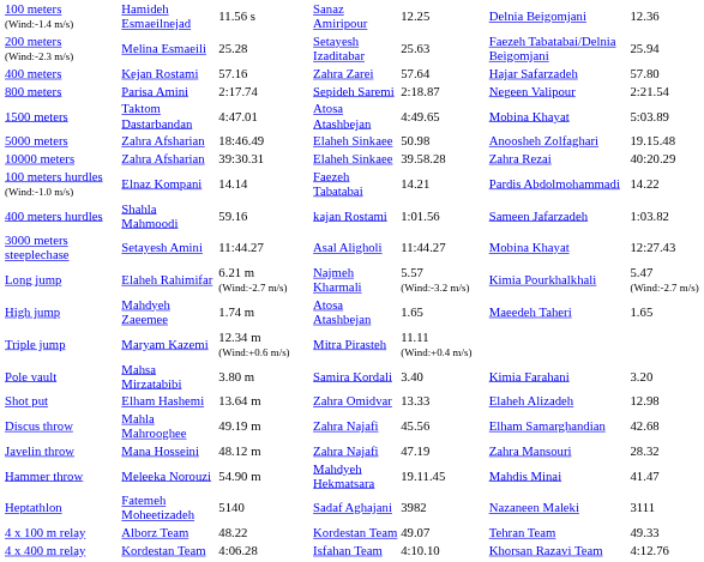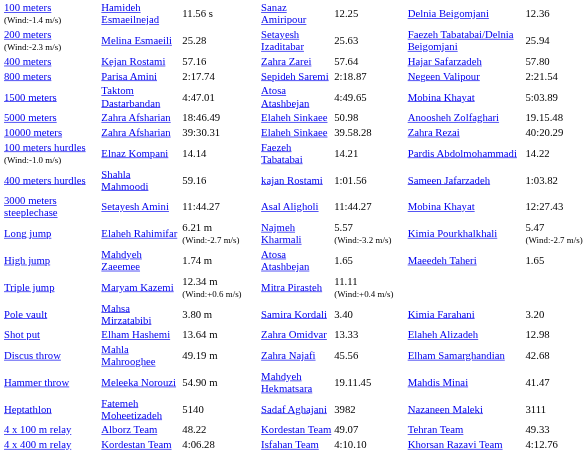 <table>
 <tr>
 <td><a href='#'>100 meters</a><br> <small>(Wind:-1.4 m/s)</small></td>
 <td><a href='#'>Hamideh Esmaeilnejad</a></td>
 <td>11.56 s</td>
 <td><a href='#'>Sanaz Amiripour</a></td>
 <td>12.25</td>
 <td><a href='#'>Delnia Beigomjani</a></td>
 <td>12.36</td>
 </tr>
 <tr>
 <td><a href='#'>200 meters</a><br> <small>(Wind:-2.3 m/s)</small></td>
 <td><a href='#'>Melina Esmaeili</a></td>
 <td>25.28</td>
 <td><a href='#'>Setayesh Izaditabar</a></td>
 <td>25.63</td>
 <td><a href='#'>Faezeh Tabatabai/Delnia Beigomjani</a></td>
 <td>25.94</td>
 </tr>
 <tr>
 <td><a href='#'>400 meters</a></td>
 <td><a href='#'>Kejan Rostami</a></td>
 <td>57.16</td>
 <td><a href='#'>Zahra Zarei</a></td>
 <td>57.64</td>
 <td><a href='#'>Hajar Safarzadeh</a></td>
 <td>57.80</td>
 </tr>
 <tr>
 <td><a href='#'>800 meters</a></td>
 <td><a href='#'>Parisa Amini</a></td>
 <td>2:17.74</td>
 <td><a href='#'>Sepideh Saremi</a></td>
 <td>2:18.87</td>
 <td><a href='#'>Negeen Valipour</a></td>
 <td>2:21.54</td>
 </tr>
 <tr>
 <td><a href='#'>1500 meters</a></td>
 <td><a href='#'>Taktom Dastarbandan</a></td>
 <td>4:47.01</td>
 <td><a href='#'>Atosa Atashbejan</a></td>
 <td>4:49.65</td>
 <td><a href='#'>Mobina Khayat</a></td>
 <td>5:03.89</td>
 </tr>
 <tr>
 <td><a href='#'>5000 meters</a></td>
 <td><a href='#'>Zahra Afsharian</a></td>
 <td>18:46.49</td>
 <td><a href='#'>Elaheh Sinkaee</a></td>
 <td>50.98</td>
 <td><a href='#'>Anoosheh Zolfaghari</a></td>
 <td>19.15.48</td>
 </tr>
 <tr>
 <td><a href='#'>10000 meters</a></td>
 <td><a href='#'>Zahra Afsharian</a></td>
 <td>39:30.31</td>
 <td><a href='#'>Elaheh Sinkaee</a></td>
 <td>39.58.28</td>
 <td><a href='#'>Zahra Rezai</a></td>
 <td>40:20.29</td>
 </tr>
 <tr>
 <td><a href='#'>100 meters hurdles</a> <small>(Wind:-1.0 m/s)</small></td>
 <td><a href='#'>Elnaz Kompani</a></td>
 <td>14.14</td>
 <td><a href='#'>Faezeh Tabatabai</a></td>
 <td>14.21</td>
 <td><a href='#'>Pardis Abdolmohammadi</a></td>
 <td>14.22</td>
 </tr>
 <tr>
 <td><a href='#'>400 meters hurdles</a></td>
 <td><a href='#'>Shahla Mahmoodi</a></td>
 <td>59.16 </td>
 <td><a href='#'>kajan Rostami</a></td>
 <td>1:01.56</td>
 <td><a href='#'>Sameen Jafarzadeh</a></td>
 <td>1:03.82</td>
 </tr>
 <tr>
 <td><a href='#'>3000 meters steeplechase</a></td>
 <td><a href='#'>Setayesh Amini</a></td>
 <td>11:44.27</td>
 <td><a href='#'>Asal Aligholi</a></td>
 <td>11:44.27</td>
 <td><a href='#'>Mobina Khayat</a></td>
 <td>12:27.43</td>
 </tr>
 <tr>
 <td><a href='#'>Long jump</a></td>
 <td><a href='#'>Elaheh Rahimifar</a></td>
 <td>6.21 m <small>(Wind:-2.7 m/s)</small></td>
 <td><a href='#'>Najmeh Kharmali</a></td>
 <td>5.57 <small>(Wind:-3.2 m/s)</small></td>
 <td><a href='#'>Kimia Pourkhalkhali</a></td>
 <td>5.47 <small>(Wind:-2.7 m/s)</small></td>
 </tr>
 <tr>
 <td><a href='#'>High jump</a></td>
 <td><a href='#'>Mahdyeh Zaeemee</a></td>
 <td>1.74 m</td>
 <td><a href='#'>Atosa Atashbejan</a></td>
 <td>1.65</td>
 <td><a href='#'>Maeedeh Taheri</a></td>
 <td>1.65</td>
 </tr>
 <tr>
 <td><a href='#'>Triple jump</a></td>
 <td><a href='#'>Maryam Kazemi</a></td>
 <td>12.34 m <small>(Wind:+0.6 m/s)</small></td>
 <td><a href='#'>Mitra Pirasteh</a></td>
 <td>11.11 <small>(Wind:+0.4 m/s)</small></td>
 <td></td>
 </tr>
 <tr>
 <td><a href='#'>Pole vault</a></td>
 <td><a href='#'>Mahsa Mirzatabibi</a></td>
 <td>3.80 m</td>
 <td><a href='#'>Samira Kordali</a></td>
 <td>3.40</td>
 <td><a href='#'>Kimia Farahani</a></td>
 <td>3.20</td>
 </tr>
 <tr>
 <td><a href='#'>Shot put</a></td>
 <td><a href='#'>Elham Hashemi</a></td>
 <td>13.64 m</td>
 <td><a href='#'>Zahra Omidvar</a></td>
 <td>13.33</td>
 <td><a href='#'>Elaheh Alizadeh</a></td>
 <td>12.98</td>
 </tr>
 <tr>
 <td><a href='#'>Discus throw</a></td>
 <td><a href='#'>Mahla Mahrooghee</a></td>
 <td>49.19 m</td>
 <td><a href='#'>Zahra Najafi</a></td>
 <td>45.56</td>
 <td><a href='#'>Elham Samarghandian</a></td>
 <td>42.68</td>
 </tr>
 <tr>
-<td><a href='#'>Javelin throw</a></td>
-<td><a href='#'>Mana Hosseini</a></td>
-<td>48.12 m</td>
-<td><a href='#'>Zahra Najafi</a></td>
-<td>47.19</td>
-<td><a href='#'>Zahra Mansouri</a></td>
-<td>28.32</td>
-</tr>
-<tr>
 <td><a href='#'>Hammer throw</a></td>
 <td><a href='#'>Meleeka Norouzi</a></td>
 <td>54.90 m</td>
 <td><a href='#'>Mahdyeh Hekmatsara</a></td>
 <td>19.11.45</td>
 <td><a href='#'>Mahdis Minai</a></td>
 <td>41.47</td>
 </tr>
 <tr>
 <td><a href='#'>Heptathlon</a></td>
 <td><a href='#'>Fatemeh Moheetizadeh</a></td>
 <td>5140</td>
 <td><a href='#'>Sadaf Aghajani</a></td>
 <td>3982</td>
 <td><a href='#'>Nazaneen Maleki</a></td>
 <td>3111</td>
 </tr>
 <tr>
 <td><a href='#'>4 x 100 m relay</a></td>
 <td><a href='#'>Alborz Team</a></td>
 <td>48.22</td>
 <td><a href='#'>Kordestan Team</a></td>
 <td>49.07</td>
 <td><a href='#'>Tehran Team</a></td>
 <td>49.33</td>
 </tr>
 <tr>
 <td><a href='#'>4 x 400 m relay</a></td>
 <td><a href='#'>Kordestan Team</a></td>
 <td>4:06.28</td>
 <td><a href='#'>Isfahan Team</a></td>
 <td>4:10.10</td>
 <td><a href='#'>Khorsan Razavi Team</a></td>
 <td>4:12.76</td>
 </tr>
 </table>
